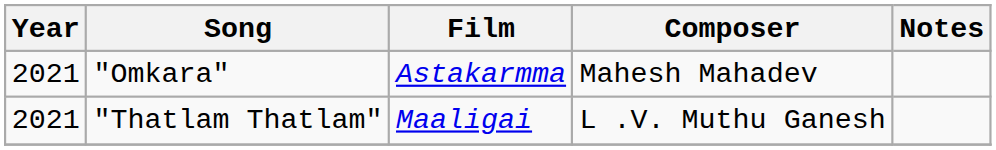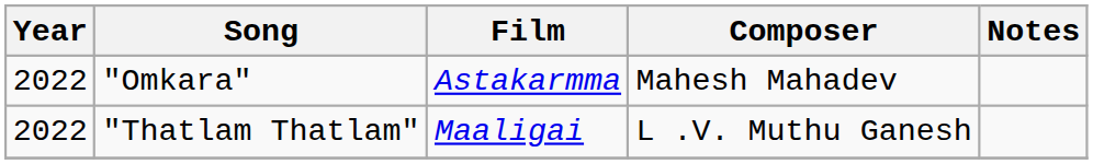 <table class="wikitable sortable">
 <tr>
 <th>Year</th>
 <th>Song</th>
 <th>Film</th>
 <th>Composer</th>
 <th class="unsortable">Notes</th>
 </tr>
 <tr>
-<td>2021</td>
+<td>2022</td>
 <td>"Omkara"</td>
 <td><em><a href='#'>Astakarmma</a></em></td>
 <td>Mahesh Mahadev</td>
 <td></td>
 </tr>
 <tr>
-<td>2021</td>
+<td>2022</td>
 <td>"Thatlam Thatlam"</td>
 <td><em><a href='#'>Maaligai</a></em></td>
 <td>L .V. Muthu Ganesh</td>
 <td></td>
 </tr>
 <tr>
 </tr>
 </table>
